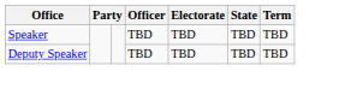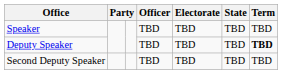 <table class="wikitable sortable">
 <tr>
 <th>Office</th>
 <th colspan="2">Party</th>
 <th>Officer</th>
 <th>Electorate</th>
 <th>State</th>
 <th>Term</th>
 </tr>
 <tr>
 <td><a href='#'>Speaker</a></td>
 <td rowspan="2" > </td>
 <td rowspan="2"></td>
 <td>TBD</td>
 <td>TBD</td>
 <td>TBD</td>
 <td>TBD</td>
 </tr>
 <tr>
 <td><a href='#'>Deputy Speaker</a></td>
 <td>TBD</td>
 <td>TBD</td>
 <td>TBD</td>
+<td><strong>TBD</strong></td>
+</tr>
+<tr>
+<td>Second Deputy Speaker</td>
+<td> </td>
+<td></td>
+<td>TBD</td>
+<td>TBD</td>
+<td>TBD</td>
 <td>TBD</td>
 </tr>
 </table>
